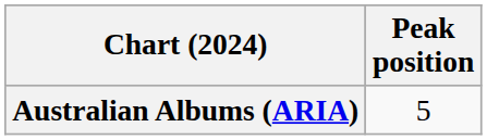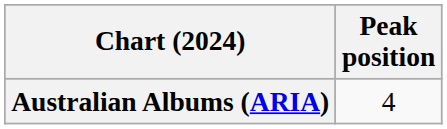 <table class="wikitable plainrowheaders" style="text-align:center">
 <tr>
 <th scope="col">Chart (2024)</th>
 <th scope="col">Peak<br>position</th>
 </tr>
 <tr>
 <th scope="row">Australian Albums (<a href='#'>ARIA</a>)</th>
-<td>5</td>
+<td>4</td>
 </tr>
 </table>
